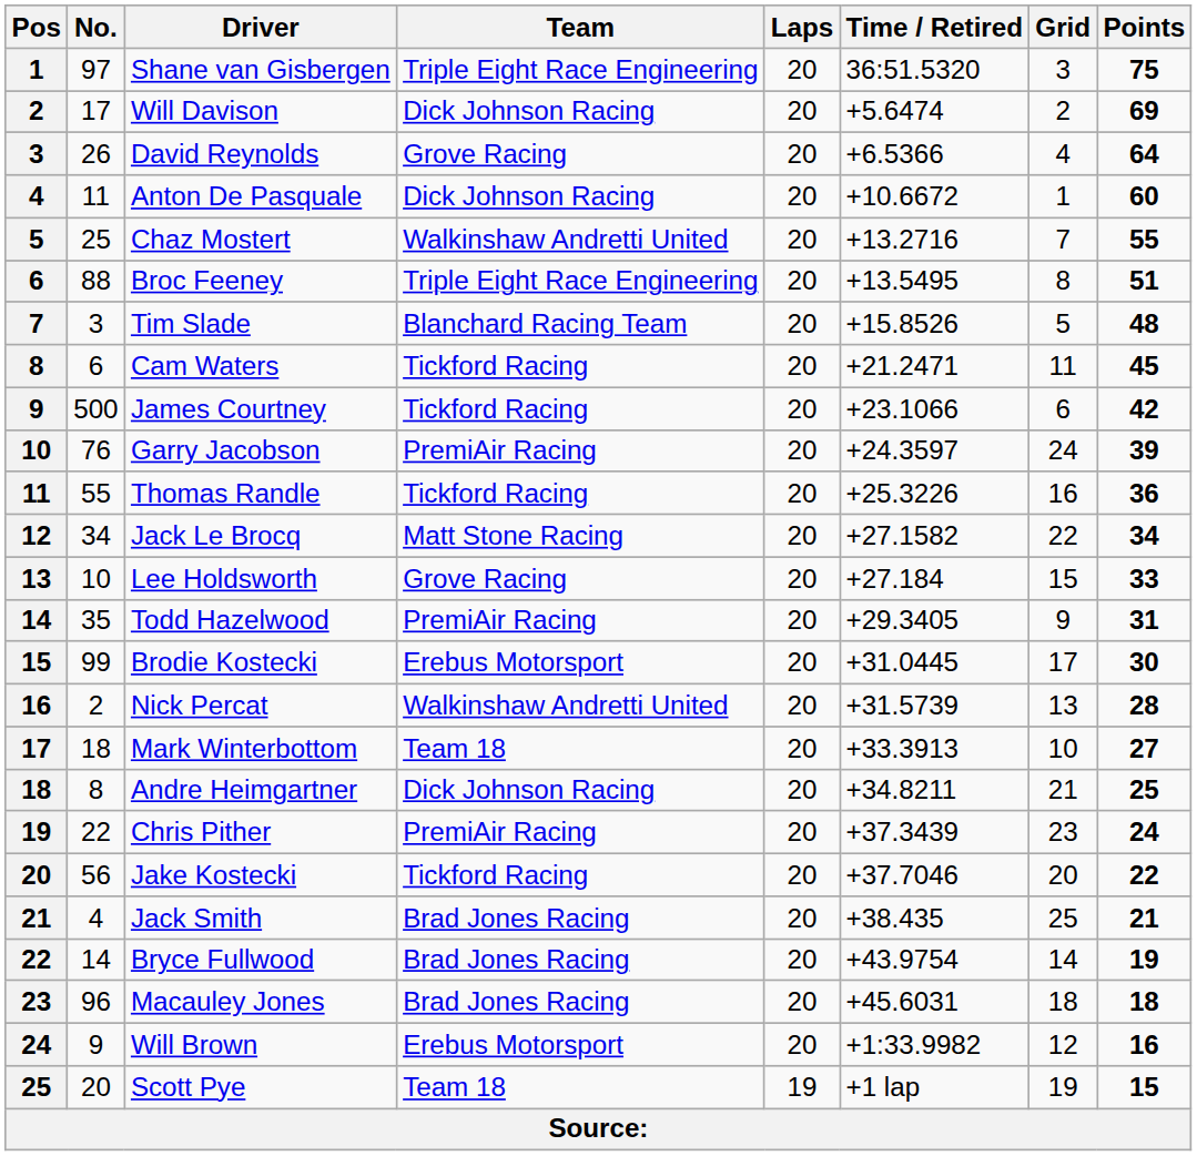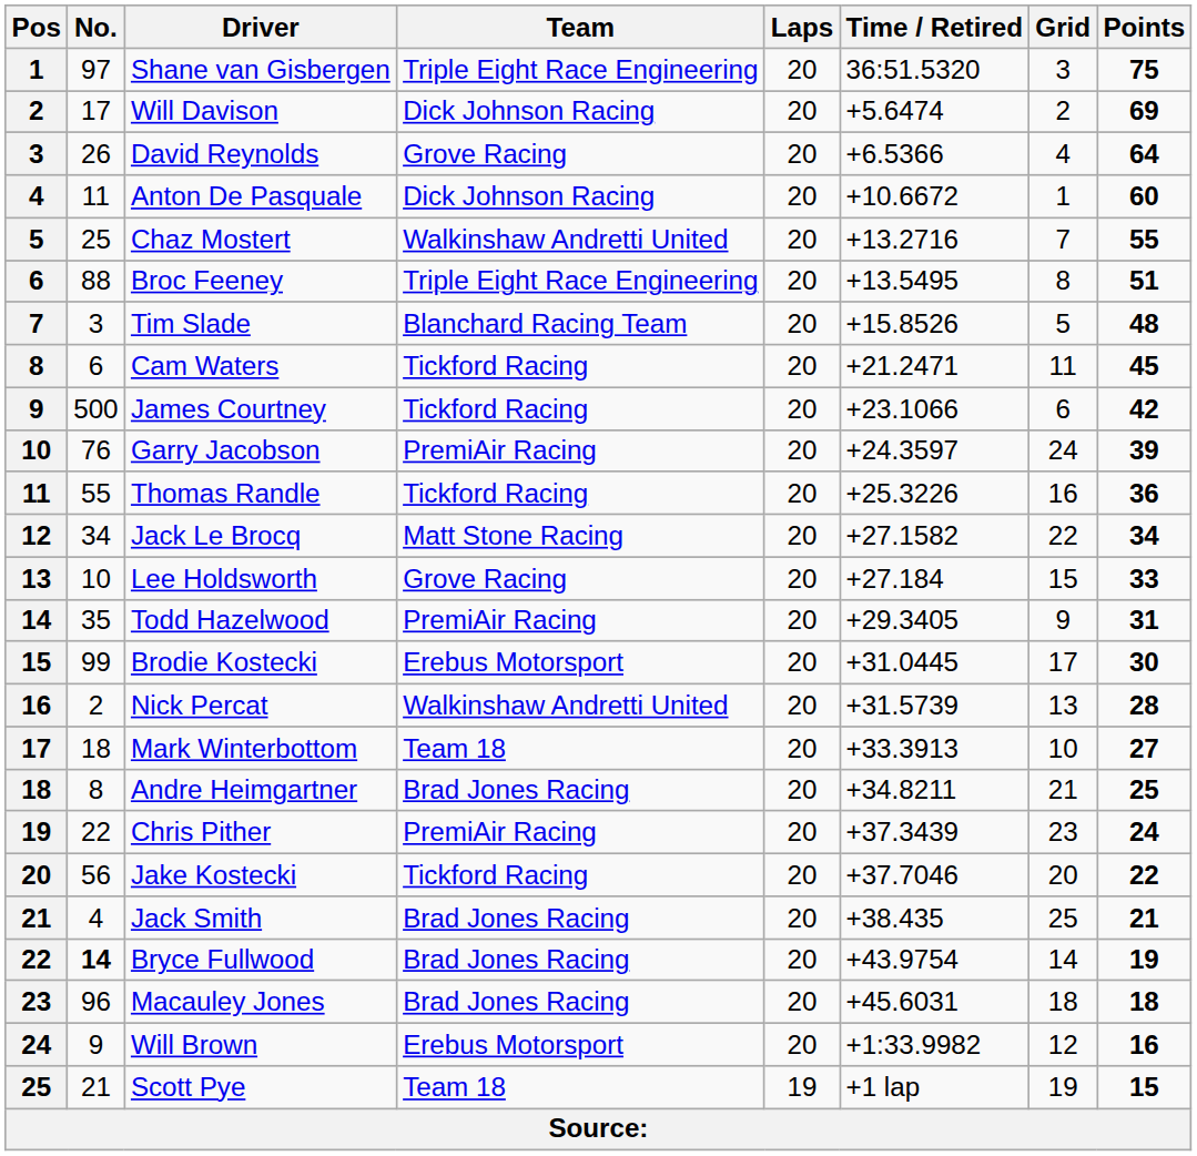 <table class="wikitable" style="font-size:90%;">
 <tr>
 <th>Pos</th>
 <th>No.</th>
 <th>Driver</th>
 <th>Team</th>
 <th>Laps</th>
 <th>Time / Retired</th>
 <th>Grid</th>
 <th>Points</th>
 </tr>
 <tr>
 <th>1</th>
 <td align="center">97</td>
 <td> <a href='#'>Shane van Gisbergen</a></td>
 <td><a href='#'>Triple Eight Race Engineering</a></td>
 <td align="center">20</td>
 <td>36:51.5320</td>
 <td align="center">3</td>
 <td align="center"><strong>75</strong></td>
 </tr>
 <tr>
 <th>2</th>
 <td align="center">17</td>
 <td> <a href='#'>Will Davison</a></td>
 <td><a href='#'>Dick Johnson Racing</a></td>
 <td align="center">20</td>
 <td>+5.6474</td>
 <td align="center">2</td>
 <td align="center"><strong>69</strong></td>
 </tr>
 <tr>
 <th>3</th>
 <td align="center">26</td>
 <td> <a href='#'>David Reynolds</a></td>
 <td><a href='#'>Grove Racing</a></td>
 <td align="center">20</td>
 <td>+6.5366</td>
 <td align="center">4</td>
 <td align="center"><strong>64</strong></td>
 </tr>
 <tr>
 <th>4</th>
 <td align="center">11</td>
 <td> <a href='#'>Anton De Pasquale</a></td>
 <td><a href='#'>Dick Johnson Racing</a></td>
 <td align="center">20</td>
 <td>+10.6672</td>
 <td align="center">1</td>
 <td align="center"><strong>60</strong></td>
 </tr>
 <tr>
 <th>5</th>
 <td align="center">25</td>
 <td> <a href='#'>Chaz Mostert</a></td>
 <td><a href='#'>Walkinshaw Andretti United</a></td>
 <td align="center">20</td>
 <td>+13.2716</td>
 <td align="center">7</td>
 <td align="center"><strong>55</strong></td>
 </tr>
 <tr>
 <th>6</th>
 <td align="center">88</td>
 <td> <a href='#'>Broc Feeney</a></td>
 <td><a href='#'>Triple Eight Race Engineering</a></td>
 <td align="center">20</td>
 <td>+13.5495</td>
 <td align="center">8</td>
 <td align="center"><strong>51</strong></td>
 </tr>
 <tr>
 <th>7</th>
 <td align="center">3</td>
 <td> <a href='#'>Tim Slade</a></td>
 <td><a href='#'>Blanchard Racing Team</a></td>
 <td align="center">20</td>
 <td>+15.8526</td>
 <td align="center">5</td>
 <td align="center"><strong>48</strong></td>
 </tr>
 <tr>
 <th>8</th>
 <td align="center">6</td>
 <td> <a href='#'>Cam Waters</a></td>
 <td><a href='#'>Tickford Racing</a></td>
 <td align="center">20</td>
 <td>+21.2471</td>
 <td align="center">11</td>
 <td align="center"><strong>45</strong></td>
 </tr>
 <tr>
 <th>9</th>
 <td align="center">500</td>
 <td> <a href='#'>James Courtney</a></td>
 <td><a href='#'>Tickford Racing</a></td>
 <td align="center">20</td>
 <td>+23.1066</td>
 <td align="center">6</td>
 <td align="center"><strong>42</strong></td>
 </tr>
 <tr>
 <th>10</th>
 <td align="center">76</td>
 <td> <a href='#'>Garry Jacobson</a></td>
 <td><a href='#'>PremiAir Racing</a></td>
 <td align="center">20</td>
 <td>+24.3597</td>
 <td align="center">24</td>
 <td align="center"><strong>39</strong></td>
 </tr>
 <tr>
 <th>11</th>
 <td align="center">55</td>
 <td> <a href='#'>Thomas Randle</a></td>
 <td><a href='#'>Tickford Racing</a></td>
 <td align="center">20</td>
 <td>+25.3226</td>
 <td align="center">16</td>
 <td align="center"><strong>36</strong></td>
 </tr>
 <tr>
 <th>12</th>
 <td align="center">34</td>
 <td> <a href='#'>Jack Le Brocq</a></td>
 <td><a href='#'>Matt Stone Racing</a></td>
 <td align="center">20</td>
 <td>+27.1582</td>
 <td align="center">22</td>
 <td align="center"><strong>34</strong></td>
 </tr>
 <tr>
 <th>13</th>
 <td align="center">10</td>
 <td> <a href='#'>Lee Holdsworth</a></td>
 <td><a href='#'>Grove Racing</a></td>
 <td align="center">20</td>
 <td>+27.184</td>
 <td align="center">15</td>
 <td align="center"><strong>33</strong></td>
 </tr>
 <tr>
 <th>14</th>
 <td align="center">35</td>
 <td> <a href='#'>Todd Hazelwood</a></td>
 <td><a href='#'>PremiAir Racing</a></td>
 <td align="center">20</td>
 <td>+29.3405</td>
 <td align="center">9</td>
 <td align="center"><strong>31</strong></td>
 </tr>
 <tr>
 <th>15</th>
 <td align="center">99</td>
 <td> <a href='#'>Brodie Kostecki</a></td>
 <td><a href='#'>Erebus Motorsport</a></td>
 <td align="center">20</td>
 <td>+31.0445</td>
 <td align="center">17</td>
 <td align="center"><strong>30</strong></td>
 </tr>
 <tr>
 <th>16</th>
 <td align="center">2</td>
 <td> <a href='#'>Nick Percat</a></td>
 <td><a href='#'>Walkinshaw Andretti United</a></td>
 <td align="center">20</td>
 <td>+31.5739</td>
 <td align="center">13</td>
 <td align="center"><strong>28</strong></td>
 </tr>
 <tr>
 <th>17</th>
 <td align="center">18</td>
 <td> <a href='#'>Mark Winterbottom</a></td>
 <td><a href='#'>Team 18</a></td>
 <td align="center">20</td>
 <td>+33.3913</td>
 <td align="center">10</td>
 <td align="center"><strong>27</strong></td>
 </tr>
 <tr>
 <th>18</th>
 <td align="center">8</td>
 <td> <a href='#'>Andre Heimgartner</a></td>
-<td><a href='#'>Dick Johnson Racing</a></td>
+<td><a href='#'>Brad Jones Racing</a></td>
 <td align="center">20</td>
 <td>+34.8211</td>
 <td align="center">21</td>
 <td align="center"><strong>25</strong></td>
 </tr>
 <tr>
 <th>19</th>
 <td align="center">22</td>
 <td> <a href='#'>Chris Pither</a></td>
 <td><a href='#'>PremiAir Racing</a></td>
 <td align="center">20</td>
 <td>+37.3439</td>
 <td align="center">23</td>
 <td align="center"><strong>24</strong></td>
 </tr>
 <tr>
 <th>20</th>
 <td align="center">56</td>
 <td> <a href='#'>Jake Kostecki</a></td>
 <td><a href='#'>Tickford Racing</a></td>
 <td align="center">20</td>
 <td>+37.7046</td>
 <td align="center">20</td>
 <td align="center"><strong>22</strong></td>
 </tr>
 <tr>
 <th>21</th>
 <td align="center">4</td>
 <td> <a href='#'>Jack Smith</a></td>
 <td><a href='#'>Brad Jones Racing</a></td>
 <td align="center">20</td>
 <td>+38.435</td>
 <td align="center">25</td>
 <td align="center"><strong>21</strong></td>
 </tr>
 <tr>
 <th>22</th>
-<td align="center">14</td>
+<td align="center"><strong>14</strong></td>
 <td> <a href='#'>Bryce Fullwood</a></td>
 <td><a href='#'>Brad Jones Racing</a></td>
 <td align="center">20</td>
 <td>+43.9754</td>
 <td align="center">14</td>
 <td align="center"><strong>19</strong></td>
 </tr>
 <tr>
 <th>23</th>
 <td align="center">96</td>
 <td> <a href='#'>Macauley Jones</a></td>
 <td><a href='#'>Brad Jones Racing</a></td>
 <td align="center">20</td>
 <td>+45.6031</td>
 <td align="center">18</td>
 <td align="center"><strong>18</strong></td>
 </tr>
 <tr>
 <th>24</th>
 <td align="center">9</td>
 <td> <a href='#'>Will Brown</a></td>
 <td><a href='#'>Erebus Motorsport</a></td>
 <td align="center">20</td>
 <td>+1:33.9982</td>
 <td align="center">12</td>
 <td align="center"><strong>16</strong></td>
 </tr>
 <tr>
 <th>25</th>
-<td align="center">20</td>
+<td align="center">21</td>
 <td> <a href='#'>Scott Pye</a></td>
 <td><a href='#'>Team 18</a></td>
 <td align="center">19</td>
 <td>+1 lap</td>
 <td align="center">19</td>
 <td align="center"><strong>15</strong></td>
 </tr>
 <tr>
 <th colspan=9>Source:</th>
 </tr>
 </table>
